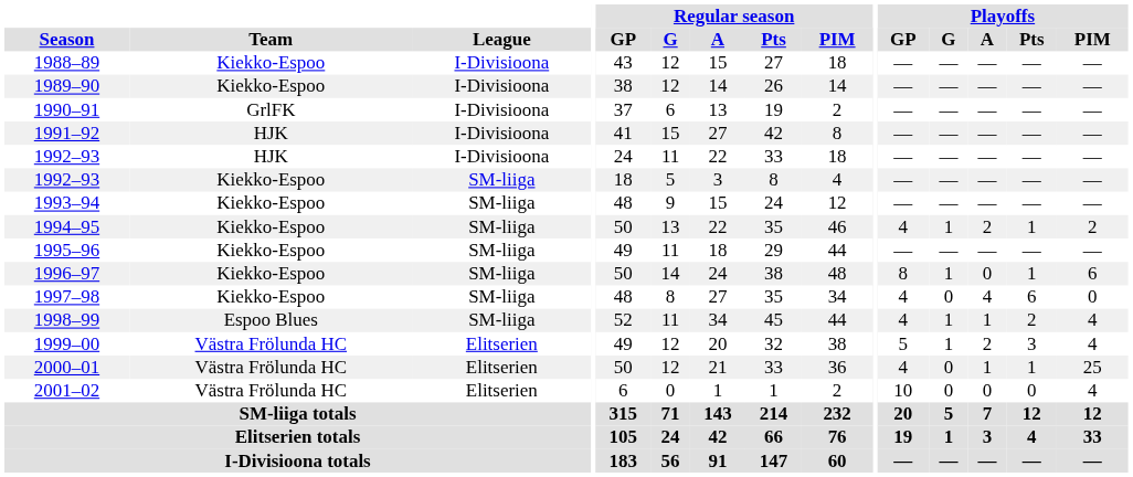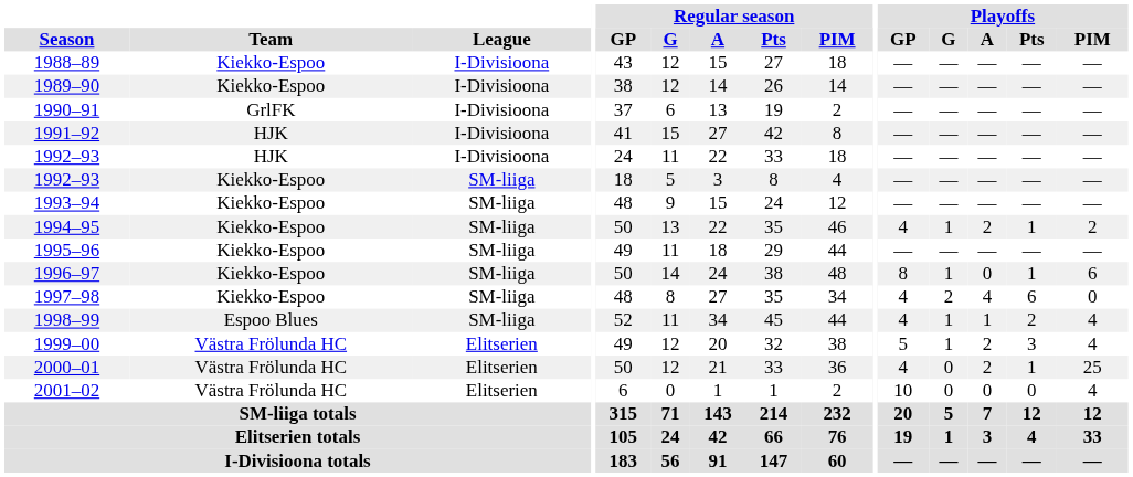 <table border="0" cellpadding="1" cellspacing="0" style="text-align:center; width:60em">
 <tr bgcolor="#e0e0e0">
 <th colspan="3" bgcolor="#ffffff"></th>
 <th rowspan="99" bgcolor="#ffffff"></th>
 <th colspan="5"><a href='#'>Regular season</a></th>
 <th rowspan="99" bgcolor="#ffffff"></th>
 <th colspan="5"><a href='#'>Playoffs</a></th>
 </tr>
 <tr bgcolor="#e0e0e0">
 <th><a href='#'>Season</a></th>
 <th>Team</th>
 <th>League</th>
 <th>GP</th>
 <th><a href='#'>G</a></th>
 <th><a href='#'>A</a></th>
 <th><a href='#'>Pts</a></th>
 <th><a href='#'>PIM</a></th>
 <th>GP</th>
 <th>G</th>
 <th>A</th>
 <th>Pts</th>
 <th>PIM</th>
 </tr>
 <tr>
 <td><a href='#'>1988–89</a></td>
 <td><a href='#'>Kiekko-Espoo</a></td>
 <td><a href='#'>I-Divisioona</a></td>
 <td>43</td>
 <td>12</td>
 <td>15</td>
 <td>27</td>
 <td>18</td>
 <td>—</td>
 <td>—</td>
 <td>—</td>
 <td>—</td>
 <td>—</td>
 </tr>
 <tr bgcolor="#f0f0f0">
 <td><a href='#'>1989–90</a></td>
 <td>Kiekko-Espoo</td>
 <td>I-Divisioona</td>
 <td>38</td>
 <td>12</td>
 <td>14</td>
 <td>26</td>
 <td>14</td>
 <td>—</td>
 <td>—</td>
 <td>—</td>
 <td>—</td>
 <td>—</td>
 </tr>
 <tr>
 <td><a href='#'>1990–91</a></td>
 <td>GrlFK</td>
 <td>I-Divisioona</td>
 <td>37</td>
 <td>6</td>
 <td>13</td>
 <td>19</td>
 <td>2</td>
 <td>—</td>
 <td>—</td>
 <td>—</td>
 <td>—</td>
 <td>—</td>
 </tr>
 <tr bgcolor="#f0f0f0">
 <td><a href='#'>1991–92</a></td>
 <td>HJK</td>
 <td>I-Divisioona</td>
 <td>41</td>
 <td>15</td>
 <td>27</td>
 <td>42</td>
 <td>8</td>
 <td>—</td>
 <td>—</td>
 <td>—</td>
 <td>—</td>
 <td>—</td>
 </tr>
 <tr>
 <td><a href='#'>1992–93</a></td>
 <td>HJK</td>
 <td>I-Divisioona</td>
 <td>24</td>
 <td>11</td>
 <td>22</td>
 <td>33</td>
 <td>18</td>
 <td>—</td>
 <td>—</td>
 <td>—</td>
 <td>—</td>
 <td>—</td>
 </tr>
 <tr bgcolor="#f0f0f0">
 <td><a href='#'>1992–93</a></td>
 <td>Kiekko-Espoo</td>
 <td><a href='#'>SM-liiga</a></td>
 <td>18</td>
 <td>5</td>
 <td>3</td>
 <td>8</td>
 <td>4</td>
 <td>—</td>
 <td>—</td>
 <td>—</td>
 <td>—</td>
 <td>—</td>
 </tr>
 <tr>
 <td><a href='#'>1993–94</a></td>
 <td>Kiekko-Espoo</td>
 <td>SM-liiga</td>
 <td>48</td>
 <td>9</td>
 <td>15</td>
 <td>24</td>
 <td>12</td>
 <td>—</td>
 <td>—</td>
 <td>—</td>
 <td>—</td>
 <td>—</td>
 </tr>
 <tr bgcolor="#f0f0f0">
 <td><a href='#'>1994–95</a></td>
 <td>Kiekko-Espoo</td>
 <td>SM-liiga</td>
 <td>50</td>
 <td>13</td>
 <td>22</td>
 <td>35</td>
 <td>46</td>
 <td>4</td>
 <td>1</td>
 <td>2</td>
 <td>1</td>
 <td>2</td>
 </tr>
 <tr>
 <td><a href='#'>1995–96</a></td>
 <td>Kiekko-Espoo</td>
 <td>SM-liiga</td>
 <td>49</td>
 <td>11</td>
 <td>18</td>
 <td>29</td>
 <td>44</td>
 <td>—</td>
 <td>—</td>
 <td>—</td>
 <td>—</td>
 <td>—</td>
 </tr>
 <tr bgcolor="#f0f0f0">
 <td><a href='#'>1996–97</a></td>
 <td>Kiekko-Espoo</td>
 <td>SM-liiga</td>
 <td>50</td>
 <td>14</td>
 <td>24</td>
 <td>38</td>
 <td>48</td>
 <td>8</td>
 <td>1</td>
 <td>0</td>
 <td>1</td>
 <td>6</td>
 </tr>
 <tr>
 <td><a href='#'>1997–98</a></td>
 <td>Kiekko-Espoo</td>
 <td>SM-liiga</td>
 <td>48</td>
 <td>8</td>
 <td>27</td>
 <td>35</td>
 <td>34</td>
 <td>4</td>
-<td>0</td>
+<td>2</td>
 <td>4</td>
 <td>6</td>
 <td>0</td>
 </tr>
 <tr bgcolor="#f0f0f0">
 <td><a href='#'>1998–99</a></td>
 <td>Espoo Blues</td>
 <td>SM-liiga</td>
 <td>52</td>
 <td>11</td>
 <td>34</td>
 <td>45</td>
 <td>44</td>
 <td>4</td>
 <td>1</td>
 <td>1</td>
 <td>2</td>
 <td>4</td>
 </tr>
 <tr>
 <td><a href='#'>1999–00</a></td>
 <td><a href='#'>Västra Frölunda HC</a></td>
 <td><a href='#'>Elitserien</a></td>
 <td>49</td>
 <td>12</td>
 <td>20</td>
 <td>32</td>
 <td>38</td>
 <td>5</td>
 <td>1</td>
 <td>2</td>
 <td>3</td>
 <td>4</td>
 </tr>
 <tr bgcolor="#f0f0f0">
 <td><a href='#'>2000–01</a></td>
 <td>Västra Frölunda HC</td>
 <td>Elitserien</td>
 <td>50</td>
 <td>12</td>
 <td>21</td>
 <td>33</td>
 <td>36</td>
 <td>4</td>
 <td>0</td>
-<td>1</td>
+<td>2</td>
 <td>1</td>
 <td>25</td>
 </tr>
 <tr>
 <td><a href='#'>2001–02</a></td>
 <td>Västra Frölunda HC</td>
 <td>Elitserien</td>
 <td>6</td>
 <td>0</td>
 <td>1</td>
 <td>1</td>
 <td>2</td>
 <td>10</td>
 <td>0</td>
 <td>0</td>
 <td>0</td>
 <td>4</td>
 </tr>
 <tr>
 </tr>
 <tr ALIGN="center" bgcolor="#e0e0e0">
 <th colspan="3">SM-liiga totals</th>
 <th ALIGN="center">315</th>
 <th ALIGN="center">71</th>
 <th ALIGN="center">143</th>
 <th ALIGN="center">214</th>
 <th ALIGN="center">232</th>
 <th ALIGN="center">20</th>
 <th ALIGN="center">5</th>
 <th ALIGN="center">7</th>
 <th ALIGN="center">12</th>
 <th ALIGN="center">12</th>
 </tr>
 <tr>
 </tr>
 <tr ALIGN="center" bgcolor="#e0e0e0">
 <th colspan="3">Elitserien totals</th>
 <th ALIGN="center">105</th>
 <th ALIGN="center">24</th>
 <th ALIGN="center">42</th>
 <th ALIGN="center">66</th>
 <th ALIGN="center">76</th>
 <th ALIGN="center">19</th>
 <th ALIGN="center">1</th>
 <th ALIGN="center">3</th>
 <th ALIGN="center">4</th>
 <th ALIGN="center">33</th>
 </tr>
 <tr>
 </tr>
 <tr ALIGN="center" bgcolor="#e0e0e0">
 <th colspan="3">I-Divisioona totals</th>
 <th ALIGN="center">183</th>
 <th ALIGN="center">56</th>
 <th ALIGN="center">91</th>
 <th ALIGN="center">147</th>
 <th ALIGN="center">60</th>
 <th ALIGN="center">—</th>
 <th ALIGN="center">—</th>
 <th ALIGN="center">—</th>
 <th ALIGN="center">—</th>
 <th ALIGN="center">—</th>
 </tr>
 </table>
